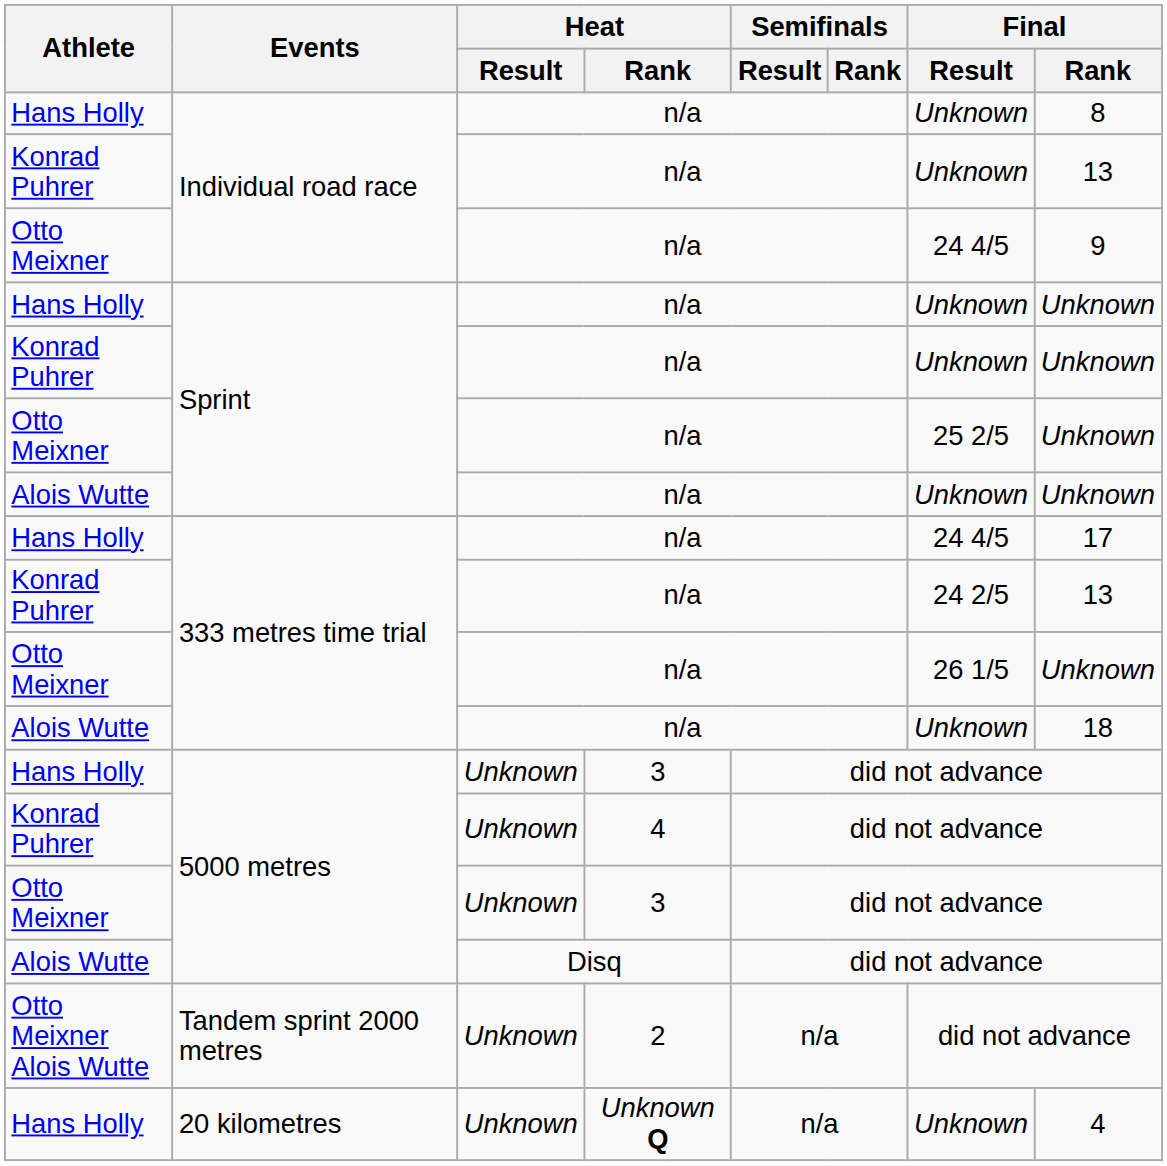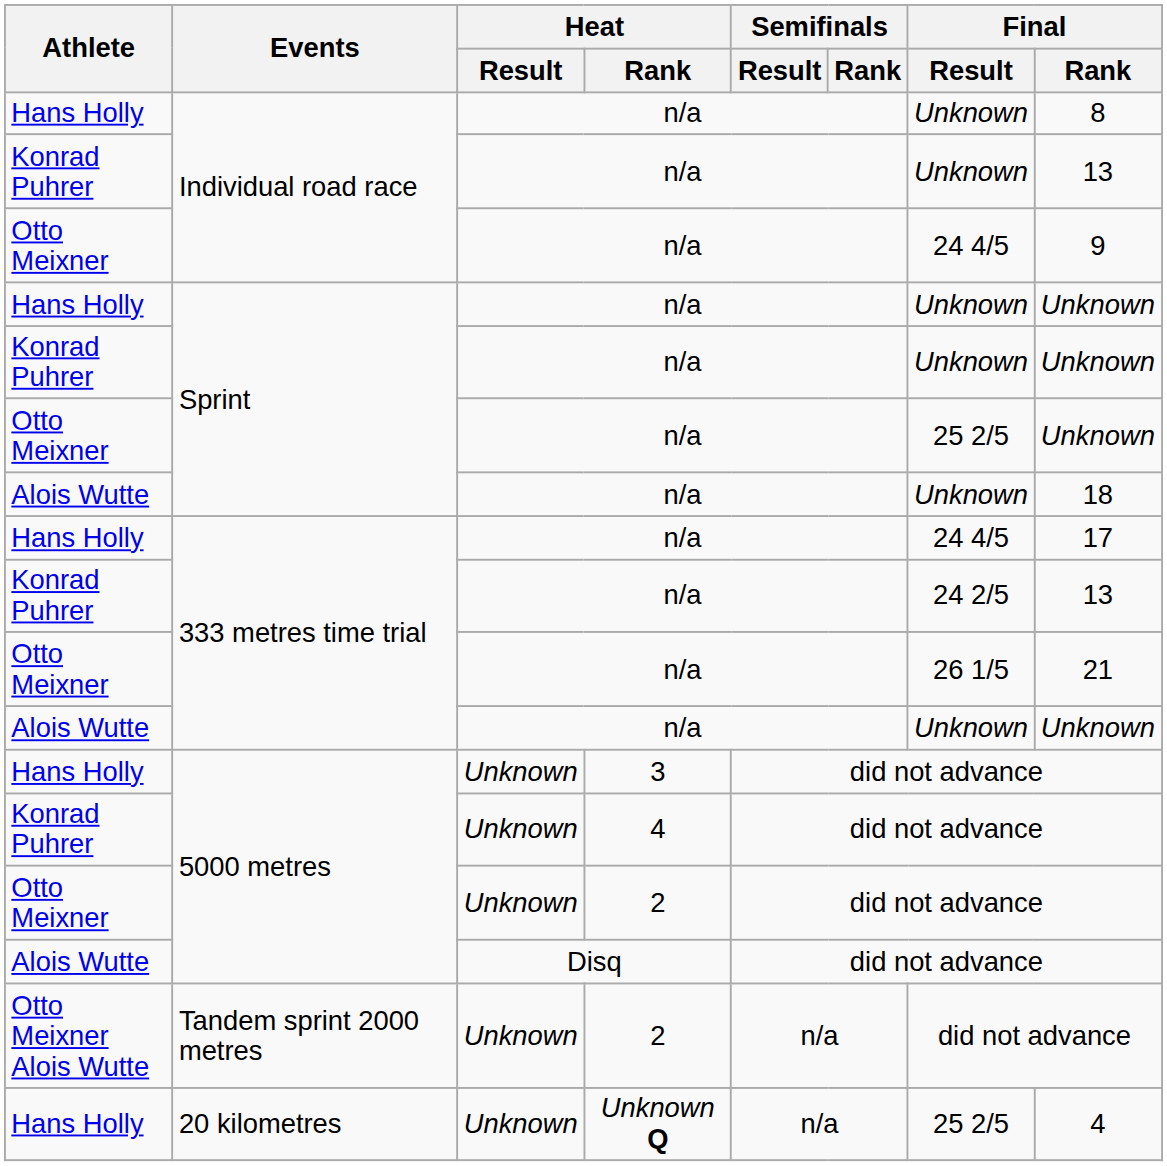 <table class=wikitable style="font-size:90%">
 <tr>
 <th rowspan="2">Athlete</th>
 <th rowspan="2">Events</th>
 <th colspan="2">Heat</th>
 <th colspan="2">Semifinals</th>
 <th colspan="2">Final</th>
 </tr>
 <tr>
 <th>Result</th>
 <th>Rank</th>
 <th>Result</th>
 <th>Rank</th>
 <th>Result</th>
 <th>Rank</th>
 </tr>
 <tr>
 <td><a href='#'>Hans Holly</a></td>
 <td rowspan=3>Individual road race</td>
 <td align="center" colspan=4>n/a</td>
 <td align="center"><em>Unknown</em></td>
 <td align="center">8</td>
 </tr>
 <tr>
 <td><a href='#'>Konrad Puhrer</a></td>
 <td align="center" colspan=4>n/a</td>
 <td align="center"><em>Unknown</em></td>
 <td align="center">13</td>
 </tr>
 <tr>
 <td><a href='#'>Otto Meixner</a></td>
 <td align="center" colspan=4>n/a</td>
 <td align="center">24 4/5</td>
 <td align="center">9</td>
 </tr>
 <tr>
 <td><a href='#'>Hans Holly</a></td>
 <td rowspan=4>Sprint</td>
 <td align="center" colspan=4>n/a</td>
 <td align="center"><em>Unknown</em></td>
 <td align="center"><em>Unknown</em></td>
 </tr>
 <tr>
 <td><a href='#'>Konrad Puhrer</a></td>
 <td align="center" colspan=4>n/a</td>
 <td align="center"><em>Unknown</em></td>
 <td align="center"><em>Unknown</em></td>
 </tr>
 <tr>
 <td><a href='#'>Otto Meixner</a></td>
 <td align="center" colspan=4>n/a</td>
 <td align="center">25 2/5</td>
 <td align="center"><em>Unknown</em></td>
 </tr>
 <tr>
 <td><a href='#'>Alois Wutte</a></td>
 <td align="center" colspan=4>n/a</td>
 <td align="center"><em>Unknown</em></td>
-<td align="center"><em>Unknown</em></td>
+<td align="center">18</td>
 </tr>
 <tr>
 <td><a href='#'>Hans Holly</a></td>
 <td rowspan=4>333 metres time trial</td>
 <td align="center" colspan=4>n/a</td>
 <td align="center">24 4/5</td>
 <td align="center">17</td>
 </tr>
 <tr>
 <td><a href='#'>Konrad Puhrer</a></td>
 <td align="center" colspan=4>n/a</td>
 <td align="center">24 2/5</td>
 <td align="center">13</td>
 </tr>
 <tr>
 <td><a href='#'>Otto Meixner</a></td>
 <td align="center" colspan=4>n/a</td>
 <td align="center">26 1/5</td>
-<td align="center"><em>Unknown</em></td>
+<td align="center">21</td>
 </tr>
 <tr>
 <td><a href='#'>Alois Wutte</a></td>
 <td align="center" colspan=4>n/a</td>
 <td align="center"><em>Unknown</em></td>
-<td align="center">18</td>
+<td align="center"><em>Unknown</em></td>
 </tr>
 <tr>
 <td><a href='#'>Hans Holly</a></td>
 <td rowspan=4>5000 metres</td>
 <td align="center"><em>Unknown</em></td>
 <td align="center">3</td>
 <td align="center" colspan=4>did not advance</td>
 </tr>
 <tr>
 <td><a href='#'>Konrad Puhrer</a></td>
 <td align="center"><em>Unknown</em></td>
 <td align="center">4</td>
 <td align="center" colspan=4>did not advance</td>
 </tr>
 <tr>
 <td><a href='#'>Otto Meixner</a></td>
 <td align="center"><em>Unknown</em></td>
-<td align="center">3</td>
+<td align="center">2</td>
 <td align="center" colspan=4>did not advance</td>
 </tr>
 <tr>
 <td><a href='#'>Alois Wutte</a></td>
 <td align="center" colspan=2>Disq</td>
 <td align="center" colspan=4>did not advance</td>
 </tr>
 <tr>
 <td><a href='#'>Otto Meixner</a><br><a href='#'>Alois Wutte</a></td>
 <td>Tandem sprint 2000 metres</td>
 <td align="center"><em>Unknown</em></td>
 <td align="center">2</td>
 <td align="center" colspan=2>n/a</td>
 <td align="center" colspan=2>did not advance</td>
 </tr>
 <tr>
 <td><a href='#'>Hans Holly</a></td>
 <td>20 kilometres</td>
 <td align="center"><em>Unknown</em></td>
 <td align="center"><em>Unknown</em> <strong>Q</strong></td>
 <td align="center" colspan=2>n/a</td>
-<td align="center"><em>Unknown</em></td>
+<td align="center">25 2/5</td>
 <td align="center">4</td>
 </tr>
 </table>
